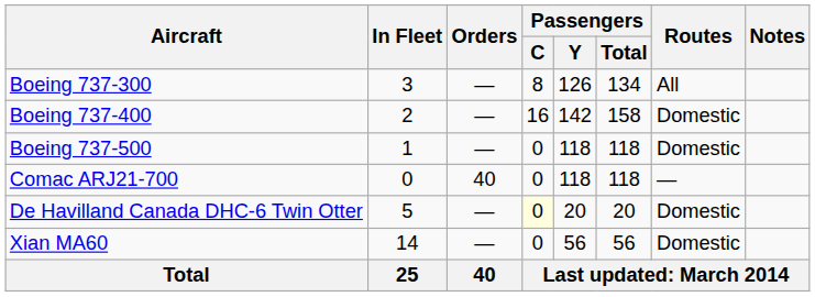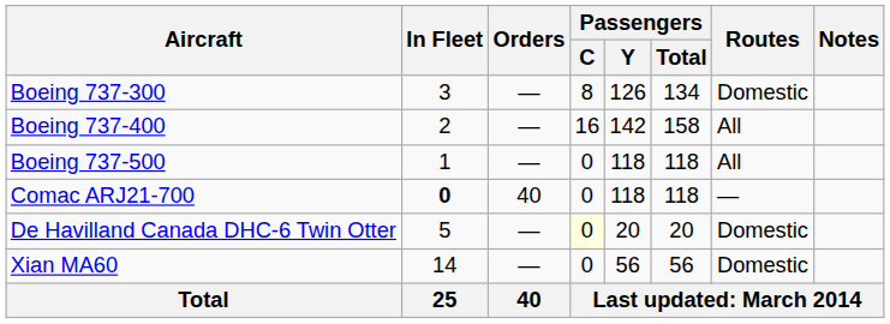 <table class="wikitable" style="margin:0.5em auto">
 <tr>
 <th rowspan="2">Aircraft</th>
 <th rowspan="2">In Fleet</th>
 <th rowspan="2">Orders</th>
 <th colspan="3">Passengers</th>
 <th rowspan="2">Routes</th>
 <th rowspan="2">Notes</th>
 </tr>
 <tr>
 <th><abbr>C</abbr></th>
 <th><abbr>Y</abbr></th>
 <th>Total</th>
 </tr>
 <tr>
 <td><a href='#'>Boeing 737-300</a></td>
 <td align=center>3</td>
 <td align=center>—</td>
 <td align=center>8</td>
 <td align=center>126</td>
 <td align=center>134</td>
-<td>All</td>
+<td>Domestic</td>
 <td></td>
 </tr>
 <tr>
 <td><a href='#'>Boeing 737-400</a></td>
 <td align=center>2</td>
 <td align=center>—</td>
 <td align=center>16</td>
 <td align=center>142</td>
 <td align=center>158</td>
-<td>Domestic</td>
+<td>All</td>
 <td></td>
 </tr>
 <tr>
 <td><a href='#'>Boeing 737-500</a></td>
 <td align=center>1</td>
 <td align=center>—</td>
 <td align=center>0</td>
 <td align=center>118</td>
 <td align=center>118</td>
-<td>Domestic</td>
+<td>All</td>
 <td></td>
 </tr>
 <tr>
 <td><a href='#'>Comac ARJ21-700</a></td>
-<td align=center>0</td>
+<td align=center><strong>0</strong></td>
 <td align=center>40</td>
 <td align=center>0</td>
 <td align=center>118</td>
 <td align=center>118</td>
 <td>—</td>
 <td></td>
 </tr>
 <tr>
 <td><a href='#'>De Havilland Canada DHC-6 Twin Otter</a></td>
 <td align=center>5</td>
 <td align=center>—</td>
 <td align=center style="background: lightyellow;">0</td>
 <td align=center>20</td>
 <td align=center>20</td>
 <td>Domestic</td>
 <td></td>
 </tr>
 <tr>
 <td><a href='#'>Xian MA60</a></td>
 <td align=center>14</td>
 <td align=center>—</td>
 <td align=center>0</td>
 <td align=center>56</td>
 <td align=center>56</td>
 <td>Domestic</td>
 <td></td>
 </tr>
 <tr>
 <th>Total</th>
 <th>25</th>
 <th>40</th>
 <th colspan="5">Last updated: March 2014</th>
 </tr>
 </table>
